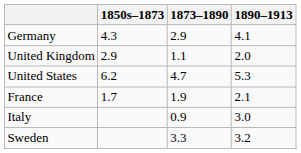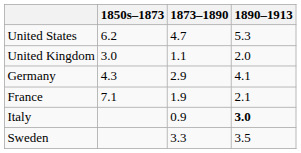 <table class="wikitable floatright">
 <tr>
 <th></th>
 <th>1850s–1873</th>
 <th>1873–1890</th>
 <th>1890–1913</th>
 </tr>
 <tr>
+<td>United States</td>
+<td>6.2</td>
+<td>4.7</td>
+<td>5.3</td>
+</tr>
+<tr>
+<td>United Kingdom</td>
+<td>3.0</td>
+<td>1.1</td>
+<td>2.0</td>
+</tr>
+<tr>
 <td>Germany</td>
 <td>4.3</td>
 <td>2.9</td>
 <td>4.1</td>
 </tr>
 <tr>
-<td>United Kingdom</td>
-<td>2.9</td>
-<td>1.1</td>
-<td>2.0</td>
-</tr>
-<tr>
-<td>United States</td>
-<td>6.2</td>
-<td>4.7</td>
-<td>5.3</td>
-</tr>
-<tr>
 <td>France</td>
-<td>1.7</td>
+<td>7.1</td>
 <td>1.9</td>
 <td>2.1</td>
 </tr>
 <tr>
 <td>Italy</td>
 <td></td>
 <td>0.9</td>
-<td>3.0</td>
+<td><strong>3.0</strong></td>
 </tr>
 <tr>
 <td>Sweden</td>
 <td></td>
 <td>3.3</td>
-<td>3.2</td>
+<td>3.5</td>
 </tr>
 </table>
